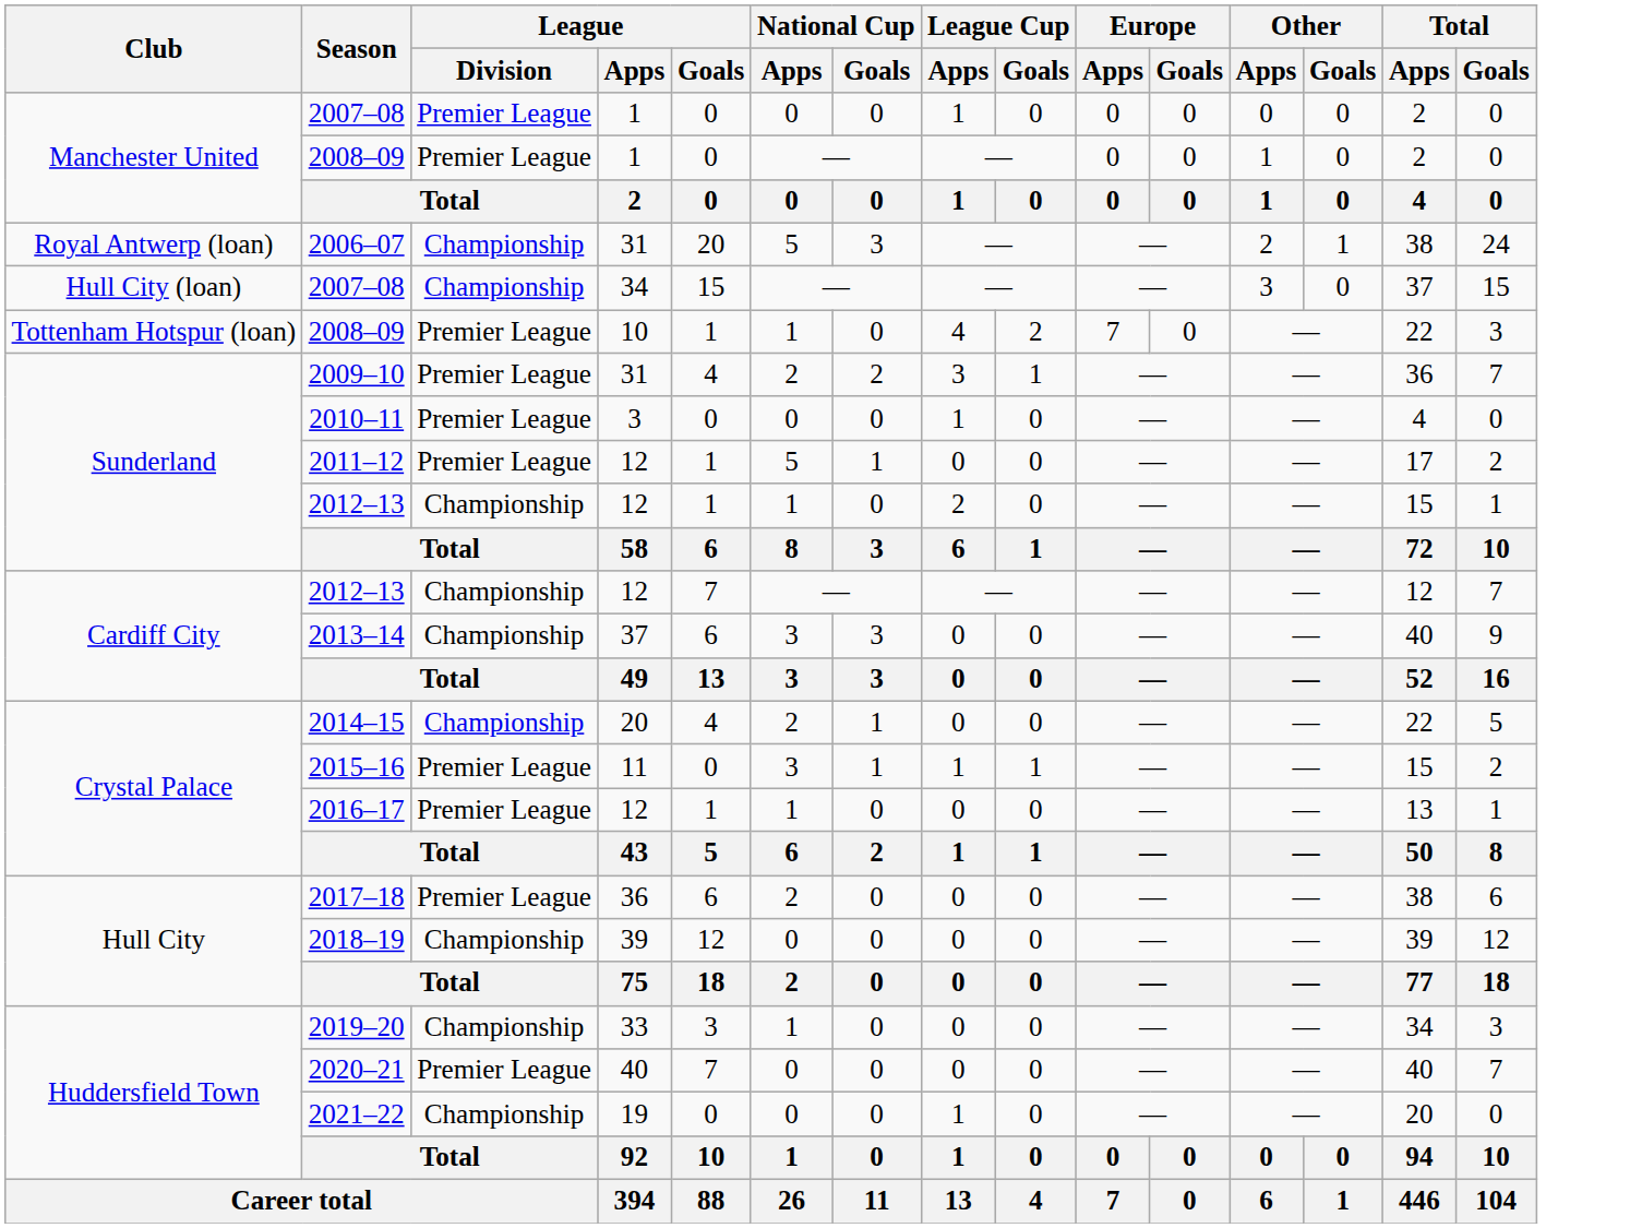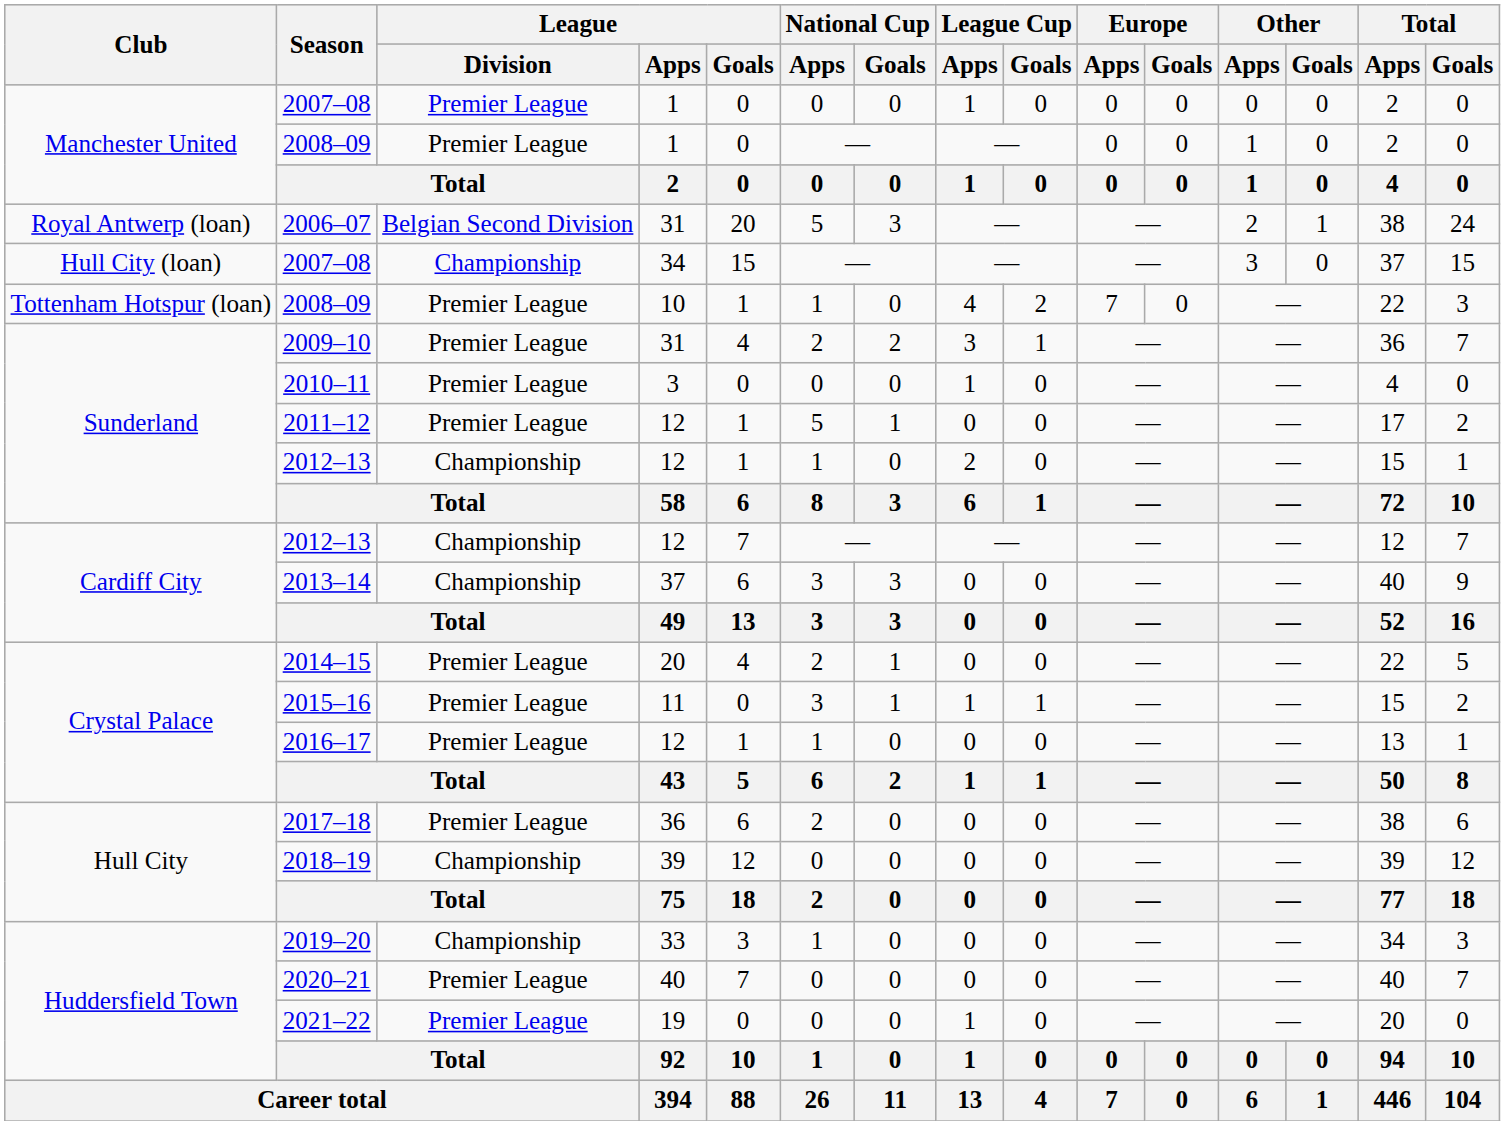 <table class=wikitable style=text-align:center>
 <tr>
 <th rowspan=2>Club</th>
 <th rowspan=2>Season</th>
 <th colspan=3>League</th>
 <th colspan=2>National Cup</th>
 <th colspan=2>League Cup</th>
 <th colspan=2>Europe</th>
 <th colspan=2>Other</th>
 <th colspan=2>Total</th>
 </tr>
 <tr>
 <th>Division</th>
 <th>Apps</th>
 <th>Goals</th>
 <th>Apps</th>
 <th>Goals</th>
 <th>Apps</th>
 <th>Goals</th>
 <th>Apps</th>
 <th>Goals</th>
 <th>Apps</th>
 <th>Goals</th>
 <th>Apps</th>
 <th>Goals</th>
 </tr>
 <tr>
 <td rowspan=3><a href='#'>Manchester United</a></td>
 <td><a href='#'>2007–08</a></td>
 <td><a href='#'>Premier League</a></td>
 <td>1</td>
 <td>0</td>
 <td>0</td>
 <td>0</td>
 <td>1</td>
 <td>0</td>
 <td>0</td>
 <td>0</td>
 <td>0</td>
 <td>0</td>
 <td>2</td>
 <td>0</td>
 </tr>
 <tr>
 <td><a href='#'>2008–09</a></td>
 <td>Premier League</td>
 <td>1</td>
 <td>0</td>
 <td colspan=2>—</td>
 <td colspan=2>—</td>
 <td>0</td>
 <td>0</td>
 <td>1</td>
 <td>0</td>
 <td>2</td>
 <td>0</td>
 </tr>
 <tr>
 <th colspan=2>Total</th>
 <th>2</th>
 <th>0</th>
 <th>0</th>
 <th>0</th>
 <th>1</th>
 <th>0</th>
 <th>0</th>
 <th>0</th>
 <th>1</th>
 <th>0</th>
 <th>4</th>
 <th>0</th>
 </tr>
 <tr>
 <td><a href='#'>Royal Antwerp</a> (loan)</td>
 <td><a href='#'>2006–07</a></td>
-<td><a href='#'>Championship</a></td>
+<td><a href='#'>Belgian Second Division</a></td>
 <td>31</td>
 <td>20</td>
 <td>5</td>
 <td>3</td>
 <td colspan=2>—</td>
 <td colspan=2>—</td>
 <td>2</td>
 <td>1</td>
 <td>38</td>
 <td>24</td>
 </tr>
 <tr>
 <td><a href='#'>Hull City</a> (loan)</td>
 <td><a href='#'>2007–08</a></td>
 <td><a href='#'>Championship</a></td>
 <td>34</td>
 <td>15</td>
 <td colspan=2>—</td>
 <td colspan=2>—</td>
 <td colspan=2>—</td>
 <td>3</td>
 <td>0</td>
 <td>37</td>
 <td>15</td>
 </tr>
 <tr>
 <td><a href='#'>Tottenham Hotspur</a> (loan)</td>
 <td><a href='#'>2008–09</a></td>
 <td>Premier League</td>
 <td>10</td>
 <td>1</td>
 <td>1</td>
 <td>0</td>
 <td>4</td>
 <td>2</td>
 <td>7</td>
 <td>0</td>
 <td colspan=2>—</td>
 <td>22</td>
 <td>3</td>
 </tr>
 <tr>
 <td rowspan=5><a href='#'>Sunderland</a></td>
 <td><a href='#'>2009–10</a></td>
 <td>Premier League</td>
 <td>31</td>
 <td>4</td>
 <td>2</td>
 <td>2</td>
 <td>3</td>
 <td>1</td>
 <td colspan=2>—</td>
 <td colspan=2>—</td>
 <td>36</td>
 <td>7</td>
 </tr>
 <tr>
 <td><a href='#'>2010–11</a></td>
 <td>Premier League</td>
 <td>3</td>
 <td>0</td>
 <td>0</td>
 <td>0</td>
 <td>1</td>
 <td>0</td>
 <td colspan=2>—</td>
 <td colspan=2>—</td>
 <td>4</td>
 <td>0</td>
 </tr>
 <tr>
 <td><a href='#'>2011–12</a></td>
 <td>Premier League</td>
 <td>12</td>
 <td>1</td>
 <td>5</td>
 <td>1</td>
 <td>0</td>
 <td>0</td>
 <td colspan=2>—</td>
 <td colspan=2>—</td>
 <td>17</td>
 <td>2</td>
 </tr>
 <tr>
 <td><a href='#'>2012–13</a></td>
 <td>Championship</td>
 <td>12</td>
 <td>1</td>
 <td>1</td>
 <td>0</td>
 <td>2</td>
 <td>0</td>
 <td colspan=2>—</td>
 <td colspan=2>—</td>
 <td>15</td>
 <td>1</td>
 </tr>
 <tr>
 <th colspan=2>Total</th>
 <th>58</th>
 <th>6</th>
 <th>8</th>
 <th>3</th>
 <th>6</th>
 <th>1</th>
 <th colspan=2>—</th>
 <th colspan=2>—</th>
 <th>72</th>
 <th>10</th>
 </tr>
 <tr>
 <td rowspan=3><a href='#'>Cardiff City</a></td>
 <td><a href='#'>2012–13</a></td>
 <td>Championship</td>
 <td>12</td>
 <td>7</td>
 <td colspan=2>—</td>
 <td colspan=2>—</td>
 <td colspan=2>—</td>
 <td colspan=2>—</td>
 <td>12</td>
 <td>7</td>
 </tr>
 <tr>
 <td><a href='#'>2013–14</a></td>
 <td>Championship</td>
 <td>37</td>
 <td>6</td>
 <td>3</td>
 <td>3</td>
 <td>0</td>
 <td>0</td>
 <td colspan=2>—</td>
 <td colspan=2>—</td>
 <td>40</td>
 <td>9</td>
 </tr>
 <tr>
 <th colspan=2>Total</th>
 <th>49</th>
 <th>13</th>
 <th>3</th>
 <th>3</th>
 <th>0</th>
 <th>0</th>
 <th colspan=2>—</th>
 <th colspan=2>—</th>
 <th>52</th>
 <th>16</th>
 </tr>
 <tr>
 <td rowspan=4><a href='#'>Crystal Palace</a></td>
 <td><a href='#'>2014–15</a></td>
-<td><a href='#'>Championship</a></td>
+<td>Premier League</td>
 <td>20</td>
 <td>4</td>
 <td>2</td>
 <td>1</td>
 <td>0</td>
 <td>0</td>
 <td colspan=2>—</td>
 <td colspan=2>—</td>
 <td>22</td>
 <td>5</td>
 </tr>
 <tr>
 <td><a href='#'>2015–16</a></td>
 <td>Premier League</td>
 <td>11</td>
 <td>0</td>
 <td>3</td>
 <td>1</td>
 <td>1</td>
 <td>1</td>
 <td colspan=2>—</td>
 <td colspan=2>—</td>
 <td>15</td>
 <td>2</td>
 </tr>
 <tr>
 <td><a href='#'>2016–17</a></td>
 <td>Premier League</td>
 <td>12</td>
 <td>1</td>
 <td>1</td>
 <td>0</td>
 <td>0</td>
 <td>0</td>
 <td colspan=2>—</td>
 <td colspan=2>—</td>
 <td>13</td>
 <td>1</td>
 </tr>
 <tr>
 <th colspan=2>Total</th>
 <th>43</th>
 <th>5</th>
 <th>6</th>
 <th>2</th>
 <th>1</th>
 <th>1</th>
 <th colspan=2>—</th>
 <th colspan=2>—</th>
 <th>50</th>
 <th>8</th>
 </tr>
 <tr>
 <td rowspan=3>Hull City</td>
 <td><a href='#'>2017–18</a></td>
 <td>Premier League</td>
 <td>36</td>
 <td>6</td>
 <td>2</td>
 <td>0</td>
 <td>0</td>
 <td>0</td>
 <td colspan=2>—</td>
 <td colspan=2>—</td>
 <td>38</td>
 <td>6</td>
 </tr>
 <tr>
 <td><a href='#'>2018–19</a></td>
 <td>Championship</td>
 <td>39</td>
 <td>12</td>
 <td>0</td>
 <td>0</td>
 <td>0</td>
 <td>0</td>
 <td colspan=2>—</td>
 <td colspan=2>—</td>
 <td>39</td>
 <td>12</td>
 </tr>
 <tr>
 <th colspan=2>Total</th>
 <th>75</th>
 <th>18</th>
 <th>2</th>
 <th>0</th>
 <th>0</th>
 <th>0</th>
 <th colspan=2>—</th>
 <th colspan=2>—</th>
 <th>77</th>
 <th>18</th>
 </tr>
 <tr>
 <td rowspan=4><a href='#'>Huddersfield Town</a></td>
 <td><a href='#'>2019–20</a></td>
 <td>Championship</td>
 <td>33</td>
 <td>3</td>
 <td>1</td>
 <td>0</td>
 <td>0</td>
 <td>0</td>
 <td colspan=2>—</td>
 <td colspan=2>—</td>
 <td>34</td>
 <td>3</td>
 </tr>
 <tr>
 <td><a href='#'>2020–21</a></td>
 <td>Premier League</td>
 <td>40</td>
 <td>7</td>
 <td>0</td>
 <td>0</td>
 <td>0</td>
 <td>0</td>
 <td colspan=2>—</td>
 <td colspan=2>—</td>
 <td>40</td>
 <td>7</td>
 </tr>
 <tr>
 <td><a href='#'>2021–22</a></td>
-<td>Championship</td>
+<td><a href='#'>Premier League</a></td>
 <td>19</td>
 <td>0</td>
 <td>0</td>
 <td>0</td>
 <td>1</td>
 <td>0</td>
 <td colspan=2>—</td>
 <td colspan=2>—</td>
 <td>20</td>
 <td>0</td>
 </tr>
 <tr>
 <th colspan=2>Total</th>
 <th>92</th>
 <th>10</th>
 <th>1</th>
 <th>0</th>
 <th>1</th>
 <th>0</th>
 <th>0</th>
 <th>0</th>
 <th>0</th>
 <th>0</th>
 <th>94</th>
 <th>10</th>
 </tr>
 <tr>
 <th colspan=3>Career total</th>
 <th>394</th>
 <th>88</th>
 <th>26</th>
 <th>11</th>
 <th>13</th>
 <th>4</th>
 <th>7</th>
 <th>0</th>
 <th>6</th>
 <th>1</th>
 <th>446</th>
 <th>104</th>
 </tr>
 </table>
